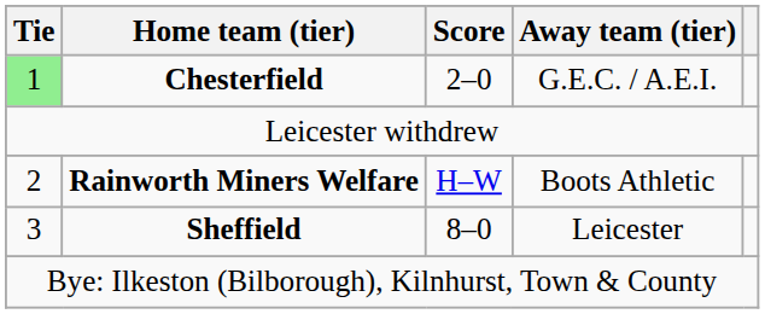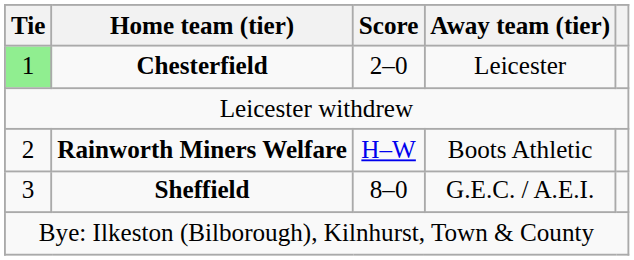 <table class="wikitable" style="text-align:center; font-size:85%">
 <tr>
 <th>Tie</th>
 <th>Home team (tier)</th>
 <th>Score</th>
 <th>Away team (tier)</th>
 <th></th>
 </tr>
 <tr>
 <td align="center" style="background: lightgreen;">1</td>
 <td><strong>Chesterfield</strong></td>
 <td align="center">2–0</td>
-<td>G.E.C. / A.E.I.</td>
+<td>Leicester</td>
 <td></td>
 </tr>
 <tr>
 <td colspan="5" align="center">Leicester withdrew</td>
 </tr>
 <tr>
 <td align="center">2</td>
 <td><strong>Rainworth Miners Welfare</strong></td>
 <td align="center"><a href='#'>H–W</a></td>
 <td>Boots Athletic</td>
 <td></td>
 </tr>
 <tr>
 <td align="center">3</td>
 <td><strong>Sheffield</strong></td>
 <td align="center">8–0</td>
-<td>Leicester</td>
+<td>G.E.C. / A.E.I.</td>
 <td></td>
 </tr>
 <tr>
 <td colspan="5" align="center">Bye: Ilkeston (Bilborough), Kilnhurst, Town & County</td>
 </tr>
 </table>
